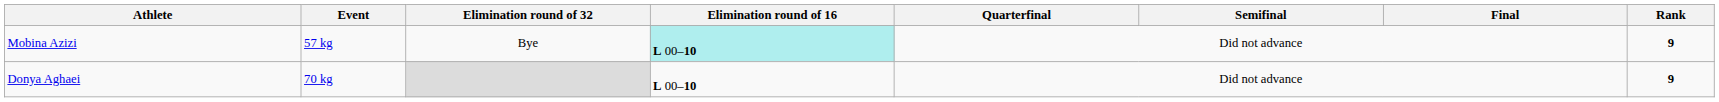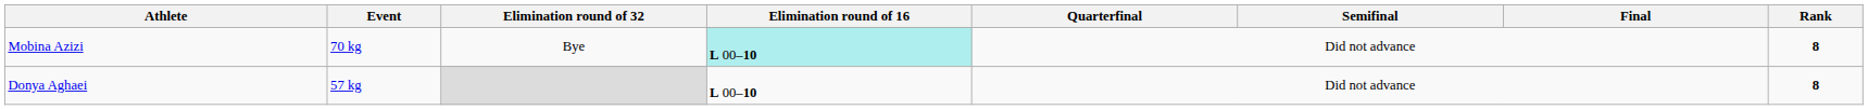 <table class="wikitable" width="98%" style="text-align:left; font-size:90%">
 <tr>
 <th width="17%">Athlete</th>
 <th width="6%">Event</th>
 <th width="14%">Elimination round of 32</th>
 <th width="14%">Elimination round of 16</th>
 <th width="14%">Quarterfinal</th>
 <th width="14%">Semifinal</th>
 <th width="14%">Final</th>
 <th width="5%">Rank</th>
 </tr>
 <tr>
 <td><a href='#'>Mobina Azizi</a></td>
-<td><a href='#'>57 kg</a></td>
+<td><a href='#'>70 kg</a></td>
 <td align=center>Bye</td>
 <td style="background: paleturquoise;"><br><strong>L</strong> 00–<strong>10</strong></td>
 <td colspan=3 align=center>Did not advance</td>
-<td align=center><strong>9</strong></td>
+<td align=center><strong>8</strong></td>
 </tr>
 <tr>
 <td><a href='#'>Donya Aghaei</a></td>
-<td><a href='#'>70 kg</a></td>
+<td><a href='#'>57 kg</a></td>
 <td bgcolor=#DCDCDC></td>
 <td><br><strong>L</strong> 00–<strong>10</strong></td>
 <td colspan=3 align=center>Did not advance</td>
-<td align=center><strong>9</strong></td>
+<td align=center><strong>8</strong></td>
 </tr>
 </table>
